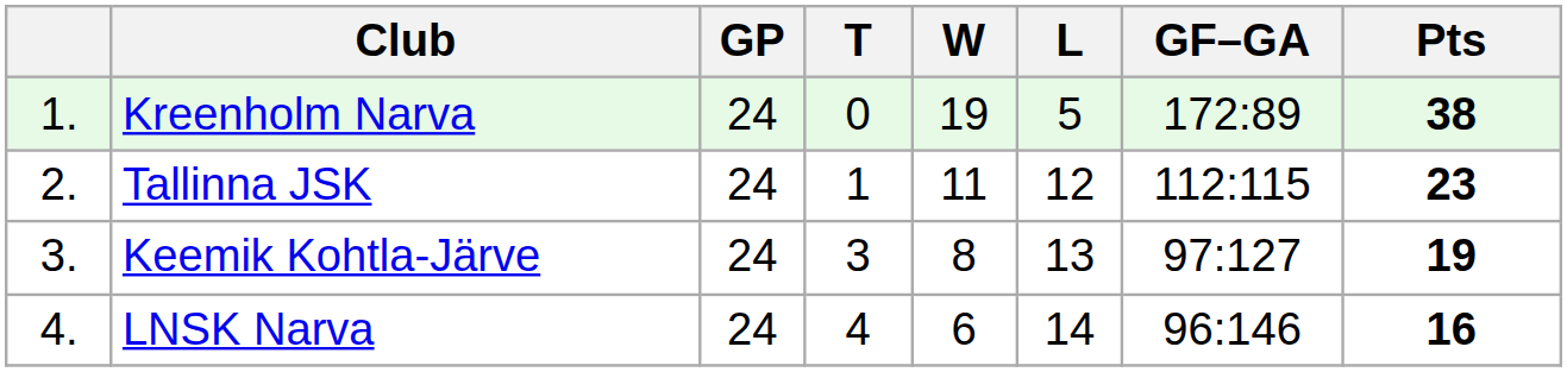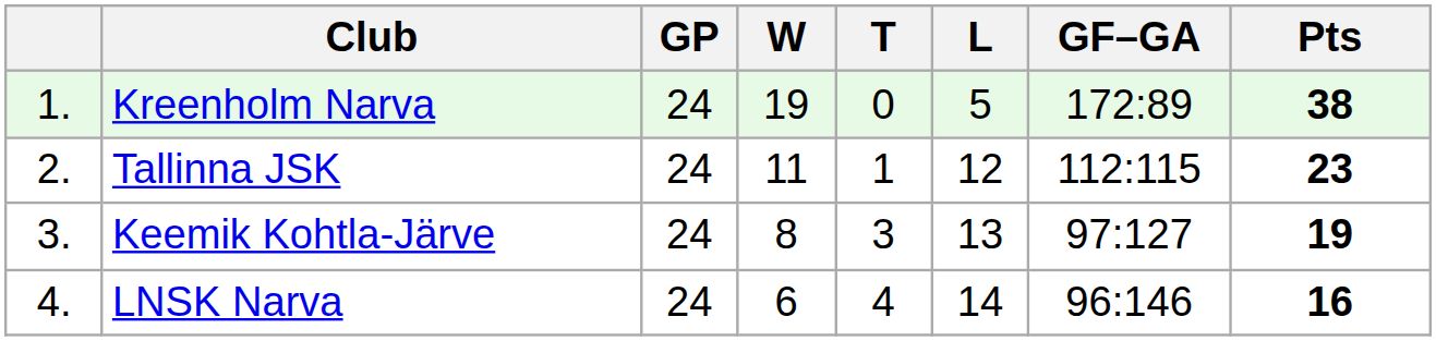 <table class="wikitable">
 <tr>
 <th width="30"></th>
 <th width="200">Club</th>
 <th width="30">GP</th>
+<th width="30">W</th>
 <th width="30">T</th>
-<th width="30">W</th>
 <th width="30">L</th>
 <th width="70">GF–GA</th>
 <th width="70">Pts</th>
 </tr>
 <tr bgcolor="#e6fae6" align="center">
 <td>1.</td>
 <td align="left"><a href='#'>Kreenholm Narva</a></td>
 <td>24</td>
+<td>19</td>
 <td>0</td>
-<td>19</td>
 <td>5</td>
 <td>172:89</td>
 <td><strong>38</strong></td>
 </tr>
 <tr bgcolor="#FFFFFF" align="center">
 <td>2.</td>
 <td align="left"><a href='#'>Tallinna JSK</a></td>
 <td>24</td>
+<td>11</td>
 <td>1</td>
-<td>11</td>
 <td>12</td>
 <td>112:115</td>
 <td><strong>23</strong></td>
 </tr>
 <tr bgcolor="#FFFFFF" align="center">
 <td>3.</td>
 <td align="left"><a href='#'>Keemik Kohtla-Järve</a></td>
 <td>24</td>
+<td>8</td>
 <td>3</td>
-<td>8</td>
 <td>13</td>
 <td>97:127</td>
 <td><strong>19</strong></td>
 </tr>
 <tr bgcolor="#FFFFFF" align="center">
 <td>4.</td>
 <td align="left"><a href='#'>LNSK Narva</a></td>
 <td>24</td>
+<td>6</td>
 <td>4</td>
-<td>6</td>
 <td>14</td>
 <td>96:146</td>
 <td><strong>16</strong></td>
 </tr>
 </table>
